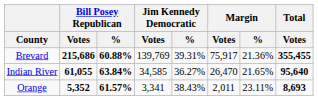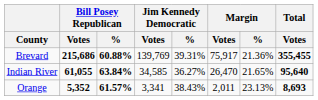 <table class="wikitable sortable" style="text-align:center">
 <tr>
 <th></th>
 <th style="text-align:center;" colspan="2"><a href='#'>Bill Posey</a><br>Republican</th>
 <th style="text-align:center;" colspan="2">Jim Kennedy<br>Democratic</th>
 <th style="text-align:center;" colspan="2">Margin</th>
 <th style="text-align:center;">Total</th>
 </tr>
 <tr>
 <th align=center>County</th>
 <th style="text-align:center;" data-sort-type="number">Votes</th>
 <th style="text-align:center;" data-sort-type="number">%</th>
 <th style="text-align:center;" data-sort-type="number">Votes</th>
 <th style="text-align:center;" data-sort-type="number">%</th>
 <th style="text-align:center;" data-sort-type="number">Votes</th>
 <th style="text-align:center;" data-sort-type="number">%</th>
 <th style="text-align:center;" data-sort-type="number">Votes</th>
 </tr>
 <tr>
 <td align=center><a href='#'>Brevard</a></td>
 <td><strong>215,686</strong></td>
 <td><strong>60.88%</strong></td>
 <td>139,769</td>
 <td>39.31%</td>
 <td>75,917</td>
 <td>21.36%</td>
 <td><strong>355,455</strong></td>
 </tr>
 <tr>
 <td align=center><a href='#'>Indian River</a></td>
 <td><strong>61,055</strong></td>
 <td><strong>63.84%</strong></td>
 <td>34,585</td>
 <td>36.27%</td>
 <td>26,470</td>
 <td>21.65%</td>
 <td><strong>95,640</strong></td>
 </tr>
 <tr>
 <td align=center><a href='#'>Orange</a></td>
 <td><strong>5,352</strong></td>
 <td><strong>61.57%</strong></td>
 <td>3,341</td>
 <td>38.43%</td>
 <td>2,011</td>
-<td>23.11%</td>
+<td>23.13%</td>
 <td><strong>8,693</strong></td>
 </tr>
 </table>
